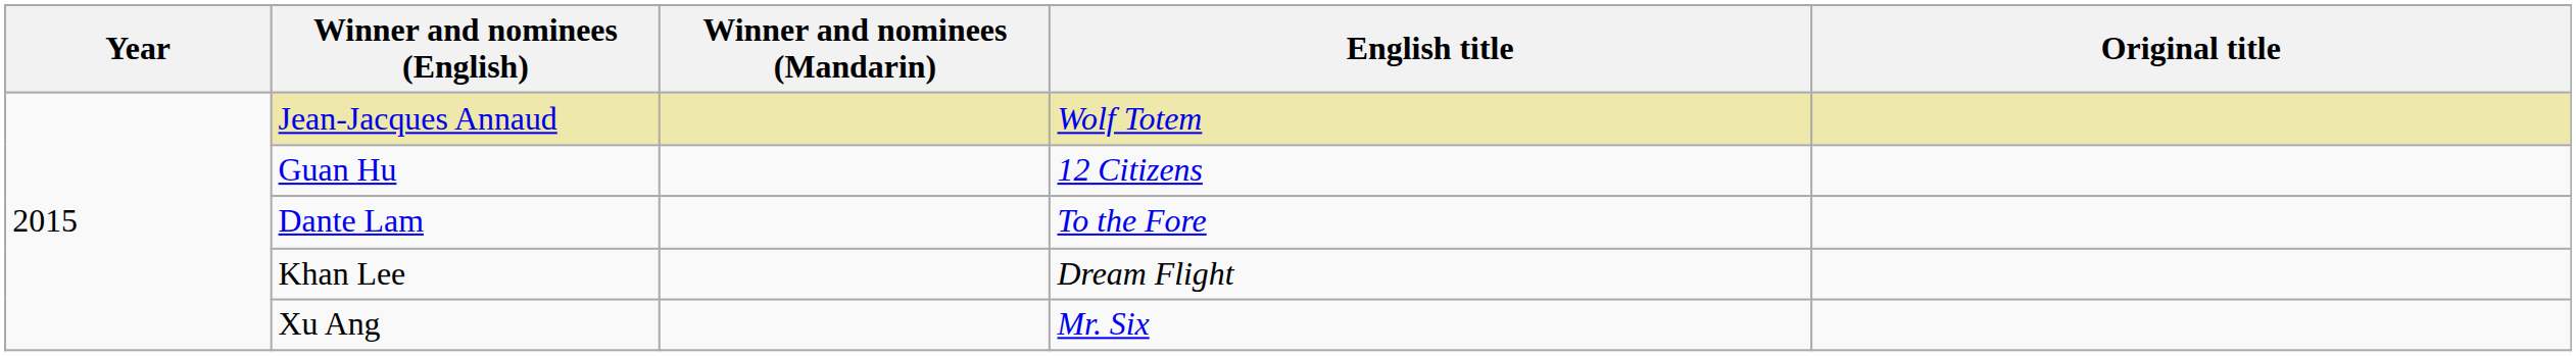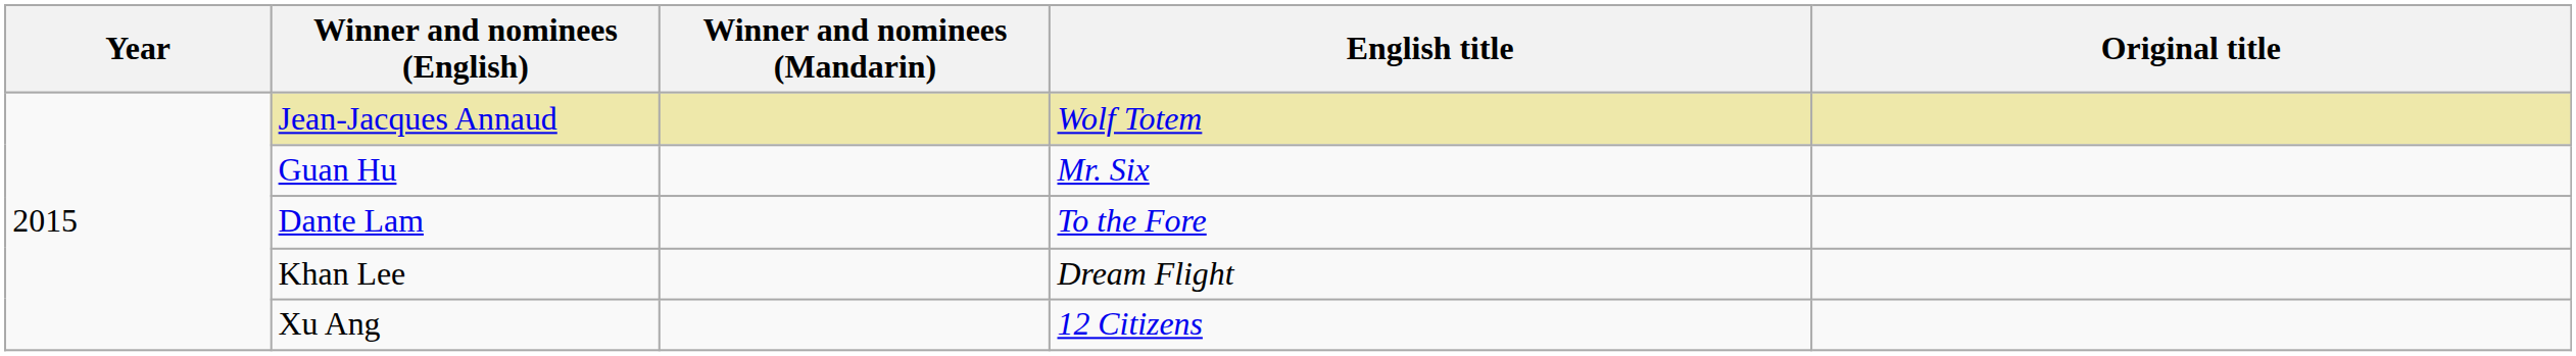 <table class="wikitable" style="width:100%;">
 <tr style="background:#bebebe">
 <th width="100"><strong>Year</strong></th>
 <th width="150"><strong>Winner and nominees<br>(English)</strong></th>
 <th width="150"><strong>Winner and nominees<br>(Mandarin)</strong></th>
 <th width="300"><strong>English title</strong></th>
 <th width="300"><strong>Original title</strong></th>
 </tr>
 <tr>
 <td rowspan="5">2015</td>
 <td style="background:#EEE8AA;"><a href='#'>Jean-Jacques Annaud</a></td>
 <td style="background:#EEE8AA;"></td>
 <td style="background:#EEE8AA;"><em><a href='#'>Wolf Totem</a></em></td>
 <td style="background:#EEE8AA;"></td>
 </tr>
 <tr>
 <td><a href='#'>Guan Hu</a></td>
 <td></td>
-<td><em><a href='#'>12 Citizens</a></em></td>
+<td><em><a href='#'>Mr. Six</a></em></td>
 <td></td>
 </tr>
 <tr>
 <td><a href='#'>Dante Lam</a></td>
 <td></td>
 <td><em><a href='#'>To the Fore</a></em></td>
 <td></td>
 </tr>
 <tr>
 <td>Khan Lee</td>
 <td></td>
 <td><em>Dream Flight</em></td>
 <td></td>
 </tr>
 <tr>
 <td>Xu Ang</td>
 <td></td>
-<td><em><a href='#'>Mr. Six</a></em></td>
+<td><em><a href='#'>12 Citizens</a></em></td>
 <td></td>
 </tr>
 </table>
